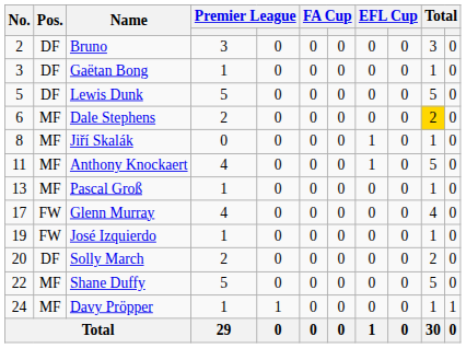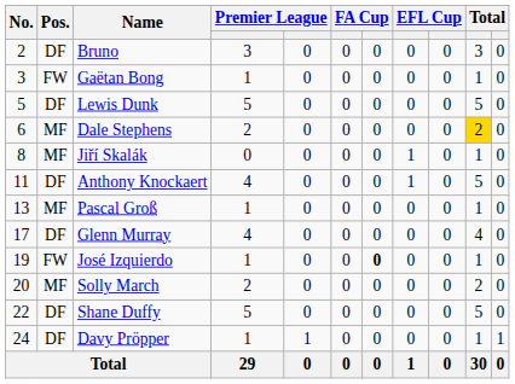 <table class="wikitable sortable" style="text-align: center;">
 <tr>
 <th rowspan="2">No.</th>
 <th rowspan="2">Pos.</th>
 <th rowspan="2">Name</th>
 <th colspan="2"><a href='#'>Premier League</a></th>
 <th colspan="2"><a href='#'>FA Cup</a></th>
 <th colspan="2"><a href='#'>EFL Cup</a></th>
 <th colspan="2">Total</th>
 </tr>
 <tr>
 <th></th>
 <th></th>
 <th></th>
 <th></th>
 <th></th>
 <th></th>
 <th></th>
 <th></th>
 </tr>
 <tr>
 <td>2</td>
 <td>DF</td>
 <td align=left> <a href='#'>Bruno</a></td>
 <td>3</td>
 <td>0</td>
 <td>0</td>
 <td>0</td>
 <td>0</td>
 <td>0</td>
 <td>3</td>
 <td>0</td>
 </tr>
 <tr>
 <td>3</td>
-<td>DF</td>
+<td>FW</td>
 <td align=left> <a href='#'>Gaëtan Bong</a></td>
 <td>1</td>
 <td>0</td>
 <td>0</td>
 <td>0</td>
 <td>0</td>
 <td>0</td>
 <td>1</td>
 <td>0</td>
 </tr>
 <tr>
 <td>5</td>
 <td>DF</td>
 <td align=left> <a href='#'>Lewis Dunk</a></td>
 <td>5</td>
 <td>0</td>
 <td>0</td>
 <td>0</td>
 <td>0</td>
 <td>0</td>
 <td>5</td>
 <td>0</td>
 </tr>
 <tr>
 <td>6</td>
 <td>MF</td>
 <td align=left> <a href='#'>Dale Stephens</a></td>
 <td>2</td>
 <td>0</td>
 <td>0</td>
 <td>0</td>
 <td>0</td>
 <td>0</td>
 <td style="background: gold;">2</td>
 <td>0</td>
 </tr>
 <tr>
 <td>8</td>
 <td>MF</td>
 <td align=left> <a href='#'>Jiří Skalák</a></td>
 <td>0</td>
 <td>0</td>
 <td>0</td>
 <td>0</td>
 <td>1</td>
 <td>0</td>
 <td>1</td>
 <td>0</td>
 </tr>
 <tr>
 <td>11</td>
-<td>MF</td>
+<td>DF</td>
 <td align=left> <a href='#'>Anthony Knockaert</a></td>
 <td>4</td>
 <td>0</td>
 <td>0</td>
 <td>0</td>
 <td>1</td>
 <td>0</td>
 <td>5</td>
 <td>0</td>
 </tr>
 <tr>
 <td>13</td>
 <td>MF</td>
 <td align=left> <a href='#'>Pascal Groß</a></td>
 <td>1</td>
 <td>0</td>
 <td>0</td>
 <td>0</td>
 <td>0</td>
 <td>0</td>
 <td>1</td>
 <td>0</td>
 </tr>
 <tr>
 <td>17</td>
-<td>FW</td>
+<td>DF</td>
 <td align=left> <a href='#'>Glenn Murray</a></td>
 <td>4</td>
 <td>0</td>
 <td>0</td>
 <td>0</td>
 <td>0</td>
 <td>0</td>
 <td>4</td>
 <td>0</td>
 </tr>
 <tr>
 <td>19</td>
 <td>FW</td>
 <td align=left> <a href='#'>José Izquierdo</a></td>
 <td>1</td>
 <td>0</td>
 <td>0</td>
-<td>0</td>
+<td><strong>0</strong></td>
 <td>0</td>
 <td>0</td>
 <td>1</td>
 <td>0</td>
 </tr>
 <tr>
 <td>20</td>
-<td>DF</td>
+<td>MF</td>
 <td align=left> <a href='#'>Solly March</a></td>
 <td>2</td>
 <td>0</td>
 <td>0</td>
 <td>0</td>
 <td>0</td>
 <td>0</td>
 <td>2</td>
 <td>0</td>
 </tr>
 <tr>
 <td>22</td>
-<td>MF</td>
+<td>DF</td>
 <td align=left> <a href='#'>Shane Duffy</a></td>
 <td>5</td>
 <td>0</td>
 <td>0</td>
 <td>0</td>
 <td>0</td>
 <td>0</td>
 <td>5</td>
 <td>0</td>
 </tr>
 <tr>
 <td>24</td>
-<td>MF</td>
+<td>DF</td>
 <td align=left> <a href='#'>Davy Pröpper</a></td>
 <td>1</td>
 <td>1</td>
 <td>0</td>
 <td>0</td>
 <td>0</td>
 <td>0</td>
 <td>1</td>
 <td>1</td>
 </tr>
 <tr>
 <th colspan=3>Total</th>
 <th>29</th>
 <th>0</th>
 <th>0</th>
 <th>0</th>
 <th>1</th>
 <th>0</th>
 <th>30</th>
 <th>0</th>
 </tr>
 </table>
